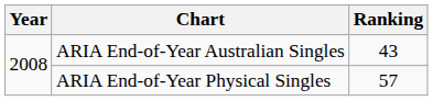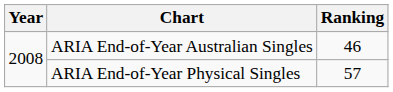 <table class="wikitable">
 <tr>
 <th>Year</th>
 <th>Chart</th>
 <th>Ranking</th>
 </tr>
 <tr>
 <td rowspan="2">2008</td>
 <td>ARIA End-of-Year Australian Singles</td>
-<td style="text-align:center;">43</td>
+<td style="text-align:center;">46</td>
 </tr>
 <tr>
 <td>ARIA End-of-Year Physical Singles</td>
 <td style="text-align:center;">57</td>
 </tr>
 </table>
